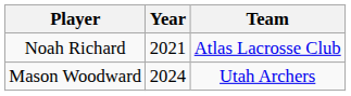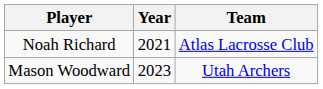 <table class= "wikitable" style="text-align:center">
 <tr>
 <th>Player</th>
 <th>Year</th>
 <th>Team</th>
 </tr>
 <tr>
 <td>Noah Richard</td>
 <td>2021</td>
 <td><a href='#'>Atlas Lacrosse Club</a></td>
 </tr>
 <tr>
 <td>Mason Woodward</td>
-<td>2024</td>
+<td>2023</td>
 <td><a href='#'>Utah Archers</a></td>
 </tr>
 </table>
